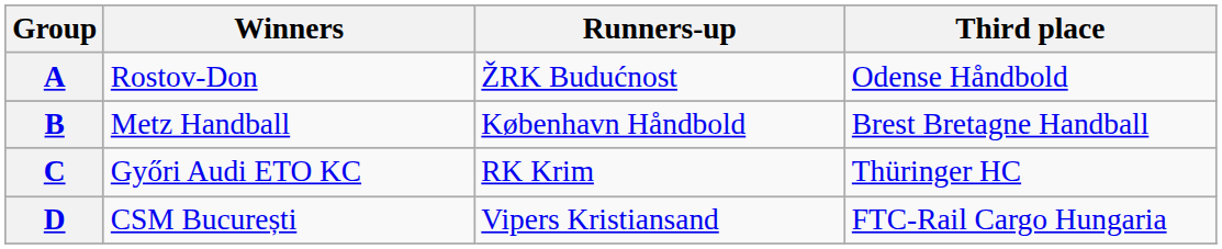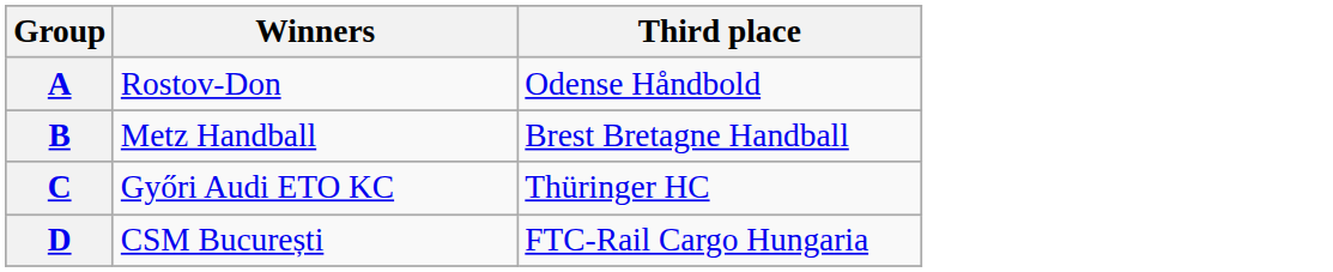 <table class=wikitable>
 <tr>
 <th>Group</th>
 <th width=190>Winners</th>
-<th width=190>Runners-up</th>
 <th width=190>Third place</th>
 </tr>
 <tr>
 <th><a href='#'>A</a></th>
 <td> <a href='#'>Rostov-Don</a></td>
-<td> <a href='#'>ŽRK Budućnost</a></td>
 <td> <a href='#'>Odense Håndbold</a></td>
 </tr>
 <tr>
 <th><a href='#'>B</a></th>
 <td> <a href='#'>Metz Handball</a></td>
-<td> <a href='#'>København Håndbold</a></td>
 <td> <a href='#'>Brest Bretagne Handball</a></td>
 </tr>
 <tr>
 <th><a href='#'>C</a></th>
 <td> <a href='#'>Győri Audi ETO KC</a></td>
-<td> <a href='#'>RK Krim</a></td>
 <td> <a href='#'>Thüringer HC</a></td>
 </tr>
 <tr>
 <th><a href='#'>D</a></th>
 <td> <a href='#'>CSM București</a></td>
-<td> <a href='#'>Vipers Kristiansand</a></td>
 <td> <a href='#'>FTC-Rail Cargo Hungaria</a></td>
 </tr>
 </table>
